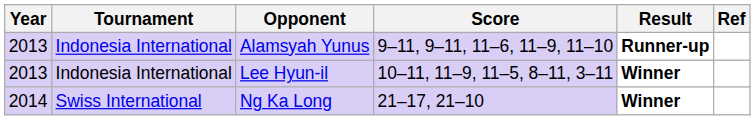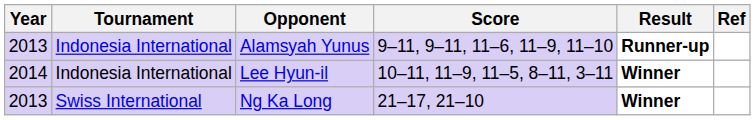 <table class="sortable wikitable" style="font-size: 90%">
 <tr>
 <th>Year</th>
 <th>Tournament</th>
 <th>Opponent</th>
 <th>Score</th>
 <th>Result</th>
 <th>Ref</th>
 </tr>
 <tr style="background:#D8CEF6">
 <td align="center">2013</td>
 <td align="left"><a href='#'>Indonesia International</a></td>
 <td align="left"> <a href='#'>Alamsyah Yunus</a></td>
 <td align="left">9–11, 9–11, 11–6, 11–9, 11–10</td>
 <td style="text-align: left; background:white"> <strong>Runner-up</strong></td>
 <td style="text-align:center; background:white"></td>
 </tr>
 <tr style="background:#D8CEF6">
-<td align="center">2013</td>
+<td align="center">2014</td>
 <td align="left">Indonesia International</td>
 <td align="left"> <a href='#'>Lee Hyun-il</a></td>
 <td align="left">10–11, 11–9, 11–5, 8–11, 3–11</td>
 <td style="text-align: left; background:white"> <strong>Winner</strong></td>
 <td style="text-align:center; background:white"></td>
 </tr>
 <tr style="background:#D8CEF6">
-<td align="center">2014</td>
+<td align="center">2013</td>
 <td align="left"><a href='#'>Swiss International</a></td>
 <td align="left"> <a href='#'>Ng Ka Long</a></td>
 <td align="left">21–17, 21–10</td>
 <td style="text-align: left; background:white"> <strong>Winner</strong></td>
 <td style="text-align:center; background:white"></td>
 </tr>
 </table>
